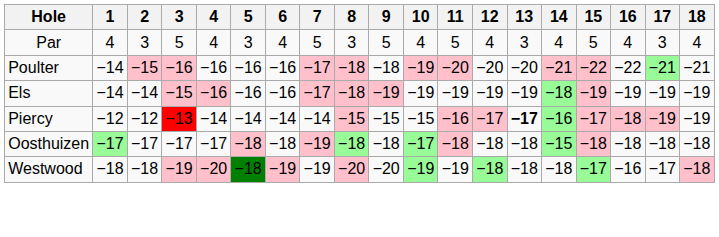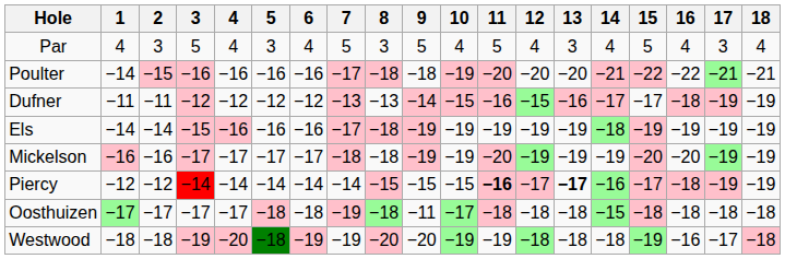 <table class="wikitable" style="text-align:center">
 <tr>
 <th>Hole</th>
 <th>1</th>
 <th>2</th>
 <th>3</th>
 <th>4</th>
 <th>5</th>
 <th>6</th>
 <th>7</th>
 <th>8</th>
 <th>9</th>
 <th>10</th>
 <th>11</th>
 <th>12</th>
 <th>13</th>
 <th>14</th>
 <th>15</th>
 <th>16</th>
 <th>17</th>
 <th>18</th>
 </tr>
 <tr>
 <td>Par</td>
 <td>4</td>
 <td>3</td>
 <td>5</td>
 <td>4</td>
 <td>3</td>
 <td>4</td>
 <td>5</td>
 <td>3</td>
 <td>5</td>
 <td>4</td>
 <td>5</td>
 <td>4</td>
 <td>3</td>
 <td>4</td>
 <td>5</td>
 <td>4</td>
 <td>3</td>
 <td>4</td>
 </tr>
 <tr>
 <td align=left> Poulter</td>
 <td>−14</td>
 <td style="background: Pink;">−15</td>
 <td style="background: Pink;">−16</td>
 <td>−16</td>
 <td>−16</td>
 <td>−16</td>
 <td style="background: Pink;">−17</td>
 <td style="background: Pink;">−18</td>
 <td>−18</td>
 <td style="background: Pink;">−19</td>
 <td style="background: Pink;">−20</td>
 <td>−20</td>
 <td>−20</td>
 <td style="background: Pink;">−21</td>
 <td style="background: Pink;">−22</td>
 <td>−22</td>
 <td style="background: PaleGreen;">−21</td>
 <td>−21</td>
 </tr>
 <tr>
+<td align=left> Dufner</td>
+<td>−11</td>
+<td>−11</td>
+<td style="background: Pink;">−12</td>
+<td>−12</td>
+<td>−12</td>
+<td>−12</td>
+<td style="background: Pink;">−13</td>
+<td>−13</td>
+<td style="background: Pink;">−14</td>
+<td style="background: Pink;">−15</td>
+<td style="background: Pink;">−16</td>
+<td style="background: PaleGreen;">−15</td>
+<td style="background: Pink;">−16</td>
+<td style="background: Pink;">−17</td>
+<td>−17</td>
+<td style="background: Pink;">−18</td>
+<td style="background: Pink;">−19</td>
+<td>−19</td>
+</tr>
+<tr>
 <td align=left> Els</td>
 <td>−14</td>
 <td>−14</td>
 <td style="background: Pink;">−15</td>
 <td style="background: Pink;">−16</td>
 <td>−16</td>
 <td>−16</td>
 <td style="background: Pink;">−17</td>
 <td style="background: Pink;">−18</td>
 <td style="background: Pink;">−19</td>
 <td>−19</td>
 <td>−19</td>
 <td>−19</td>
 <td>−19</td>
 <td style="background: PaleGreen;">−18</td>
 <td style="background: Pink;">−19</td>
 <td>−19</td>
 <td>−19</td>
 <td>−19</td>
 </tr>
 <tr>
+<td align=left> Mickelson</td>
+<td style="background: Pink;">−16</td>
+<td>−16</td>
+<td style="background: Pink;">−17</td>
+<td>−17</td>
+<td>−17</td>
+<td>−17</td>
+<td style="background: Pink;">−18</td>
+<td>−18</td>
+<td style="background: Pink;">−19</td>
+<td>−19</td>
+<td style="background: Pink;">−20</td>
+<td style="background: PaleGreen;">−19</td>
+<td>−19</td>
+<td>−19</td>
+<td style="background: Pink;">−20</td>
+<td>−20</td>
+<td style="background: PaleGreen;">−19</td>
+<td>−19</td>
+</tr>
+<tr>
 <td align=left> Piercy</td>
 <td>−12</td>
 <td>−12</td>
-<td style="background: Red;">−13</td>
+<td style="background: Red;">−14</td>
 <td>−14</td>
 <td>−14</td>
 <td>−14</td>
 <td>−14</td>
 <td style="background: Pink;">−15</td>
 <td>−15</td>
 <td>−15</td>
-<td style="background: Pink;">−16</td>
+<td style="background: Pink;"><strong>−16</strong></td>
 <td style="background: Pink;">−17</td>
 <td><strong>−17</strong></td>
 <td style="background: PaleGreen;">−16</td>
 <td style="background: Pink;">−17</td>
 <td style="background: Pink;">−18</td>
 <td style="background: Pink;">−19</td>
 <td>−19</td>
 </tr>
 <tr>
 <td align=left> Oosthuizen</td>
 <td style="background: PaleGreen;">−17</td>
 <td>−17</td>
 <td>−17</td>
 <td>−17</td>
 <td style="background: Pink;">−18</td>
 <td>−18</td>
 <td style="background: Pink;">−19</td>
 <td style="background: PaleGreen;">−18</td>
-<td>−18</td>
+<td>−11</td>
 <td style="background: PaleGreen;">−17</td>
 <td style="background: Pink;">−18</td>
 <td>−18</td>
 <td>−18</td>
 <td style="background: PaleGreen;">−15</td>
 <td style="background: Pink;">−18</td>
 <td>−18</td>
 <td>−18</td>
 <td>−18</td>
 </tr>
 <tr>
 <td align=left> Westwood</td>
 <td>−18</td>
 <td>−18</td>
 <td style="background: Pink;">−19</td>
 <td style="background: Pink;">−20</td>
 <td style="background: Green;">−18</td>
 <td style="background: Pink;">−19</td>
 <td>−19</td>
 <td style="background: Pink;">−20</td>
 <td>−20</td>
 <td style="background: PaleGreen;">−19</td>
 <td>−19</td>
 <td style="background: PaleGreen;">−18</td>
 <td>−18</td>
 <td>−18</td>
-<td style="background: PaleGreen;">−17</td>
+<td style="background: PaleGreen;">−19</td>
 <td>−16</td>
 <td>−17</td>
 <td style="background: Pink;">−18</td>
 </tr>
 </table>
